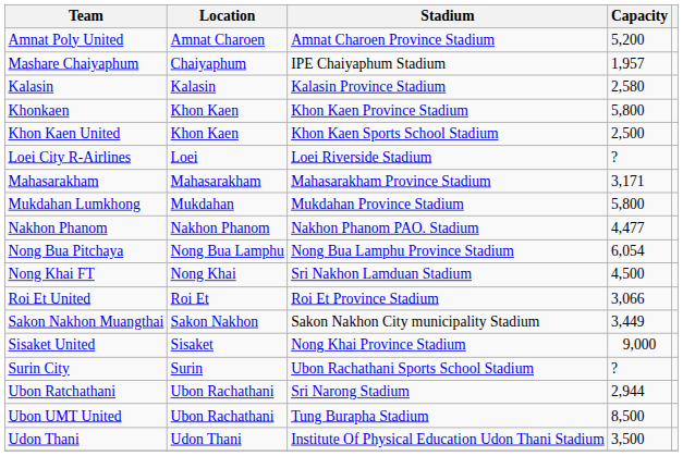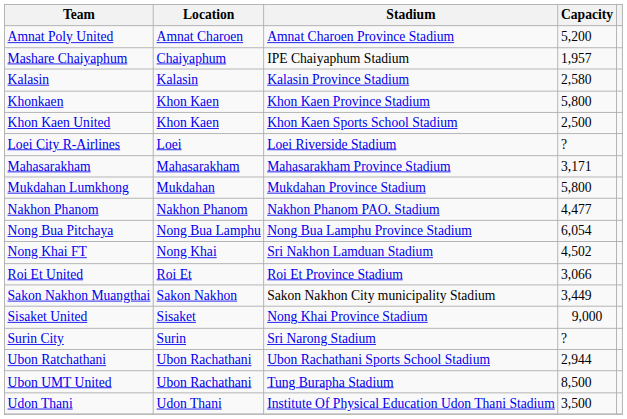 <table class="wikitable sortable">
 <tr>
 <th>Team</th>
 <th>Location</th>
 <th>Stadium</th>
 <th>Capacity</th>
 <th class="unsortable"></th>
 </tr>
 <tr>
 <td><a href='#'>Amnat Poly United</a></td>
 <td><a href='#'>Amnat Charoen</a></td>
 <td><a href='#'>Amnat Charoen Province Stadium</a></td>
 <td>5,200</td>
 <td></td>
 </tr>
 <tr>
 <td><a href='#'>Mashare Chaiyaphum</a></td>
 <td><a href='#'>Chaiyaphum</a></td>
 <td>IPE Chaiyaphum Stadium</td>
 <td>1,957</td>
 <td></td>
 </tr>
 <tr>
 <td><a href='#'>Kalasin</a></td>
 <td><a href='#'>Kalasin</a></td>
 <td><a href='#'>Kalasin Province Stadium</a></td>
 <td>2,580</td>
 <td></td>
 </tr>
 <tr>
 <td><a href='#'>Khonkaen</a></td>
 <td><a href='#'>Khon Kaen</a></td>
 <td><a href='#'>Khon Kaen Province Stadium</a></td>
 <td>5,800</td>
 <td></td>
 </tr>
 <tr>
 <td><a href='#'>Khon Kaen United</a></td>
 <td><a href='#'>Khon Kaen</a></td>
 <td><a href='#'>Khon Kaen Sports School Stadium</a></td>
 <td>2,500</td>
 <td></td>
 </tr>
 <tr>
 <td><a href='#'>Loei City R-Airlines</a></td>
 <td><a href='#'>Loei</a></td>
 <td><a href='#'>Loei Riverside Stadium</a></td>
 <td>?</td>
 <td></td>
 </tr>
 <tr>
 <td><a href='#'>Mahasarakham</a></td>
 <td><a href='#'>Mahasarakham</a></td>
 <td><a href='#'>Mahasarakham Province Stadium</a></td>
 <td>3,171</td>
 <td></td>
 </tr>
 <tr>
 <td><a href='#'>Mukdahan Lumkhong</a></td>
 <td><a href='#'>Mukdahan</a></td>
 <td><a href='#'>Mukdahan Province Stadium</a></td>
 <td>5,800</td>
 <td></td>
 </tr>
 <tr>
 <td><a href='#'>Nakhon Phanom</a></td>
 <td><a href='#'>Nakhon Phanom</a></td>
 <td><a href='#'>Nakhon Phanom PAO. Stadium</a></td>
 <td>4,477</td>
 <td></td>
 </tr>
 <tr>
 <td><a href='#'>Nong Bua Pitchaya</a></td>
 <td><a href='#'>Nong Bua Lamphu</a></td>
 <td><a href='#'>Nong Bua Lamphu Province Stadium</a></td>
 <td>6,054</td>
 <td></td>
 </tr>
 <tr>
 <td><a href='#'>Nong Khai FT</a></td>
 <td><a href='#'>Nong Khai</a></td>
 <td><a href='#'>Sri Nakhon Lamduan Stadium</a></td>
-<td>4,500</td>
+<td>4,502</td>
 <td></td>
 </tr>
 <tr>
 <td><a href='#'>Roi Et United</a></td>
 <td><a href='#'>Roi Et</a></td>
 <td><a href='#'>Roi Et Province Stadium</a></td>
 <td>3,066</td>
 <td></td>
 </tr>
 <tr>
 <td><a href='#'>Sakon Nakhon Muangthai</a></td>
 <td><a href='#'>Sakon Nakhon</a></td>
 <td>Sakon Nakhon City municipality Stadium</td>
 <td>3,449</td>
 <td></td>
 </tr>
 <tr>
 <td><a href='#'>Sisaket United</a></td>
 <td><a href='#'>Sisaket</a></td>
 <td><a href='#'>Nong Khai Province Stadium</a></td>
 <td align="center">9,000</td>
 <td></td>
 </tr>
 <tr>
 <td><a href='#'>Surin City</a></td>
 <td><a href='#'>Surin</a></td>
-<td><a href='#'>Ubon Rachathani Sports School Stadium</a></td>
+<td><a href='#'>Sri Narong Stadium</a></td>
 <td>?</td>
 <td></td>
 </tr>
 <tr>
 <td><a href='#'>Ubon Ratchathani</a></td>
 <td><a href='#'>Ubon Rachathani</a></td>
-<td><a href='#'>Sri Narong Stadium</a></td>
+<td><a href='#'>Ubon Rachathani Sports School Stadium</a></td>
 <td>2,944</td>
 <td></td>
 </tr>
 <tr>
 <td><a href='#'>Ubon UMT United</a></td>
 <td><a href='#'>Ubon Rachathani</a></td>
 <td><a href='#'>Tung Burapha Stadium</a></td>
 <td>8,500</td>
 <td></td>
 </tr>
 <tr>
 <td><a href='#'>Udon Thani</a></td>
 <td><a href='#'>Udon Thani</a></td>
 <td><a href='#'>Institute Of Physical Education Udon Thani Stadium</a></td>
 <td>3,500</td>
 <td></td>
 </tr>
 <tr>
 </tr>
 </table>
